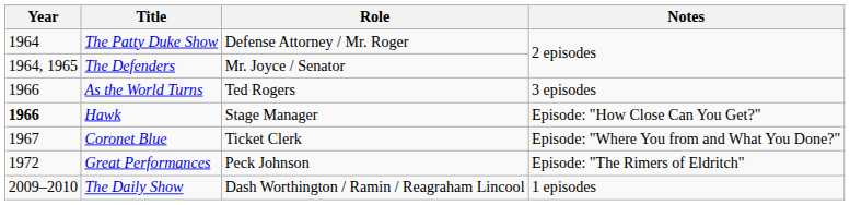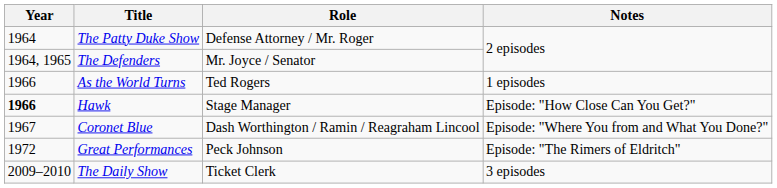 <table class="wikitable sortable">
 <tr>
 <th>Year</th>
 <th>Title</th>
 <th>Role</th>
 <th>Notes</th>
 </tr>
 <tr>
 <td>1964</td>
 <td><em><a href='#'>The Patty Duke Show</a></em></td>
 <td>Defense Attorney / Mr. Roger</td>
 <td rowspan="2">2 episodes</td>
 </tr>
 <tr>
 <td>1964, 1965</td>
 <td><a href='#'><em>The Defenders</em></a></td>
 <td>Mr. Joyce / Senator</td>
 </tr>
 <tr>
 <td>1966</td>
 <td><em><a href='#'>As the World Turns</a></em></td>
 <td>Ted Rogers</td>
-<td>3 episodes</td>
+<td>1 episodes</td>
 </tr>
 <tr>
 <td><strong>1966</strong></td>
 <td><a href='#'><em>Hawk</em></a></td>
 <td>Stage Manager</td>
 <td>Episode: "How Close Can You Get?"</td>
 </tr>
 <tr>
 <td>1967</td>
 <td><em><a href='#'>Coronet Blue</a></em></td>
-<td>Ticket Clerk</td>
+<td>Dash Worthington / Ramin / Reagraham Lincool</td>
 <td>Episode: "Where You from and What You Done?"</td>
 </tr>
 <tr>
 <td>1972</td>
 <td><em><a href='#'>Great Performances</a></em></td>
 <td>Peck Johnson</td>
 <td>Episode: "The Rimers of Eldritch"</td>
 </tr>
 <tr>
 <td>2009–2010</td>
 <td><em><a href='#'>The Daily Show</a></em></td>
-<td>Dash Worthington / Ramin / Reagraham Lincool</td>
-<td>1 episodes</td>
+<td>Ticket Clerk</td>
+<td>3 episodes</td>
 </tr>
 </table>
